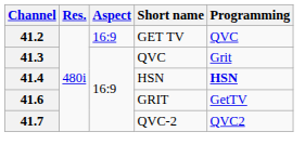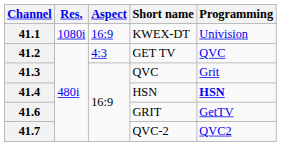 <table class="wikitable">
 <tr>
 <th><a href='#'>Channel</a></th>
 <th><a href='#'>Res.</a></th>
 <th><a href='#'>Aspect</a></th>
 <th>Short name</th>
 <th>Programming</th>
 </tr>
 <tr>
+<th scope = "row">41.1</th>
+<td><a href='#'>1080i</a></td>
+<td><a href='#'>16:9</a></td>
+<td>KWEX-DT</td>
+<td><a href='#'>Univision</a></td>
+</tr>
+<tr>
 <th scope = "row">41.2</th>
 <td rowspan=5><a href='#'>480i</a></td>
-<td><a href='#'>16:9</a></td>
+<td><a href='#'>4:3</a></td>
 <td>GET TV</td>
 <td><a href='#'>QVC</a></td>
 </tr>
 <tr>
 <th scope = "row">41.3</th>
 <td rowspan=4>16:9</td>
 <td>QVC</td>
 <td><a href='#'>Grit</a></td>
 </tr>
 <tr>
 <th scope = "row">41.4</th>
 <td>HSN</td>
 <td><strong><a href='#'>HSN</a></strong></td>
 </tr>
 <tr>
 <th scope = "row">41.6</th>
 <td>GRIT</td>
 <td><a href='#'>GetTV</a></td>
 </tr>
 <tr>
 <th scope = "row">41.7</th>
 <td>QVC-2</td>
 <td><a href='#'>QVC2</a></td>
 </tr>
 </table>
